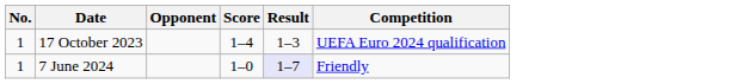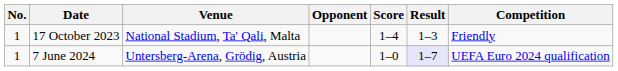 <table class="wikitable sortable">
 <tr>
 <th scope="col">No.</th>
 <th scope="col">Date</th>
+<th scope="col">Venue</th>
 <th scope="col">Opponent</th>
 <th scope="col">Score</th>
 <th scope="col">Result</th>
 <th scope="col">Competition</th>
 </tr>
 <tr>
 <td align="center">1</td>
 <td>17 October 2023</td>
+<td><a href='#'>National Stadium</a>, <a href='#'>Ta' Qali</a>, Malta</td>
 <td></td>
 <td align="center">1–4</td>
 <td align="center">1–3</td>
-<td><a href='#'>UEFA Euro 2024 qualification</a></td>
+<td><a href='#'>Friendly</a></td>
 </tr>
 <tr>
 <td align="center">1</td>
 <td>7 June 2024</td>
+<td><a href='#'>Untersberg-Arena</a>, <a href='#'>Grödig</a>, Austria</td>
 <td></td>
 <td align="center">1–0</td>
 <td align="center" style="background: lavender;">1–7</td>
-<td><a href='#'>Friendly</a></td>
+<td><a href='#'>UEFA Euro 2024 qualification</a></td>
 </tr>
 </table>
